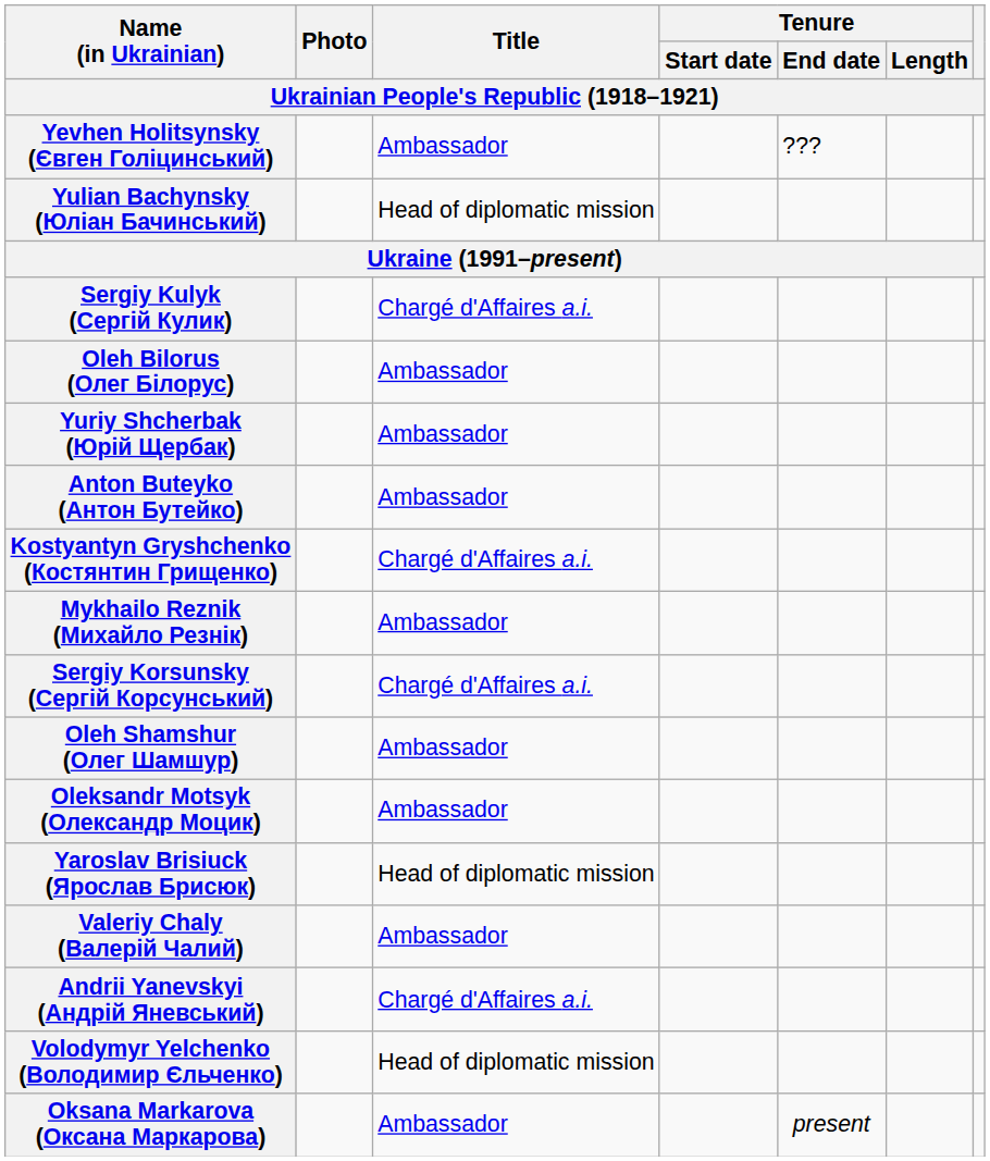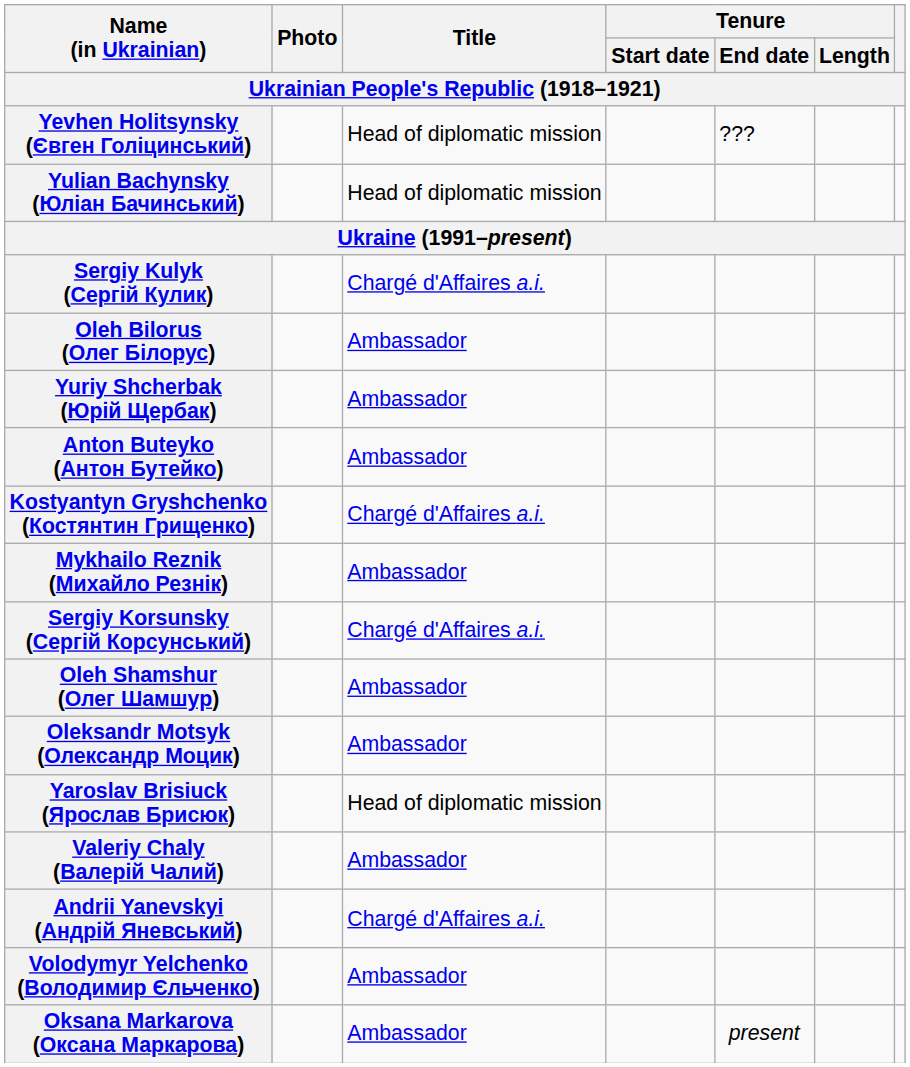 <table class="wikitable sortable" id="Table of ambassadors" caption="Tabulated list of the heads of the diplomatic mission of Ukraine and its historical predecessors to the United States">
 <tr>
 <th scope="col" rowspan=2>Name<br>(in <a href='#'>Ukrainian</a>)</th>
 <th scope="col" class="unsortable" rowspan=2>Photo</th>
 <th scope="col" rowspan=2>Title</th>
 <th scope="colgroup" colspan=3>Tenure</th>
 <th scope="col" class="unsortable" rowspan=2></th>
 </tr>
 <tr>
 <th scope="col">Start date</th>
 <th scope="col">End date</th>
 <th scope="col">Length</th>
 </tr>
 <tr>
 <th scope="row" colspan=8 class="sorttop" align="center"> <a href='#'>Ukrainian People's Republic</a> (1918–1921)</th>
 </tr>
 <tr>
 <th scope="row" data-sort-value="Holitsynsky, Yevhen" align="left"><a href='#'>Yevhen Holitsynsky</a><br>(<a href='#'>Євген Голіцинський</a>)</th>
 <td align=center></td>
-<td align=left><a href='#'>Ambassador</a></td>
+<td align=left>Head of diplomatic mission</td>
 <td align=left><br></td>
 <td align=left>???</td>
 <td></td>
 <td align=center></td>
 </tr>
 <tr>
 <th scope="row" data-sort-value="Bachynsky, Yulian" align="left"><a href='#'>Yulian Bachynsky</a><br>(<a href='#'>Юліан Бачинський</a>)</th>
 <td align=center></td>
 <td align=left>Head of diplomatic mission</td>
 <td align=left><br></td>
 <td align=left><br></td>
 <td></td>
 <td align=center></td>
 </tr>
 <tr>
 <th scope="row" colspan=8 class="sorttop" align="center"> <a href='#'>Ukraine</a> (1991–<em>present</em>)</th>
 </tr>
 <tr>
 <th scope="row" data-sort-value="Kulyk, Sergiy" align="left"><a href='#'>Sergiy Kulyk</a><br>(<a href='#'>Сергій Кулик</a>)</th>
 <td align=center></td>
 <td align=left><a href='#'>Chargé d'Affaires <em>a.i.</em></a></td>
 <td align=left></td>
 <td align=left></td>
 <td></td>
 <td align=center></td>
 </tr>
 <tr>
 <th scope="row" data-sort-value="Bilorus, Oleh" align="left"><a href='#'>Oleh Bilorus</a><br>(<a href='#'>Олег Білорус</a>)</th>
 <td align=center></td>
 <td align=left><a href='#'>Ambassador</a></td>
 <td align=left></td>
 <td align=left></td>
 <td></td>
 <td align=center></td>
 </tr>
 <tr>
 <th scope="row" data-sort-value="Shcherbak, Yuriy" align="left"><a href='#'>Yuriy Shcherbak</a><br>(<a href='#'>Юрій Щербак</a>)</th>
 <td align=center></td>
 <td align=left><a href='#'>Ambassador</a></td>
 <td align=left></td>
 <td align=left></td>
 <td></td>
 <td align=center></td>
 </tr>
 <tr>
 <th scope="row" data-sort-value="Buteyko, Anton" align="left"><a href='#'>Anton Buteyko</a><br>(<a href='#'>Антон Бутейко</a>)</th>
 <td align=center></td>
 <td align=left><a href='#'>Ambassador</a></td>
 <td align=left></td>
 <td align=left></td>
 <td></td>
 <td align=center></td>
 </tr>
 <tr>
 <th scope="row" data-sort-value="Gryshchenko, Kostyantyn" align="left"><a href='#'>Kostyantyn Gryshchenko</a><br>(<a href='#'>Костянтин Грищенко</a>)</th>
 <td align=center></td>
 <td align=left><a href='#'>Chargé d'Affaires <em>a.i.</em></a></td>
 <td align=left></td>
 <td align=left></td>
 <td></td>
 <td align=center></td>
 </tr>
 <tr>
 <th scope="row" data-sort-value="Reznik, Mykhailo" align="left"><a href='#'>Mykhailo Reznik</a><br>(<a href='#'>Михайло Резнік</a>)</th>
 <td align=center></td>
 <td align=left><a href='#'>Ambassador</a></td>
 <td align=left></td>
 <td align=left></td>
 <td></td>
 <td align=center></td>
 </tr>
 <tr>
 <th scope="row" data-sort-value="Korsunsky, Sergiy" align="left"><a href='#'>Sergiy Korsunsky</a><br>(<a href='#'>Сергій Корсунський</a>)</th>
 <td align=center></td>
 <td align=left><a href='#'>Chargé d'Affaires <em>a.i.</em></a></td>
 <td align=left></td>
 <td align=left></td>
 <td></td>
 <td align=center></td>
 </tr>
 <tr>
 <th scope="row" data-sort-value="Shamshur, Oleh" align="left"><a href='#'>Oleh Shamshur</a><br>(<a href='#'>Олег Шамшур</a>)</th>
 <td align=center></td>
 <td align=left><a href='#'>Ambassador</a></td>
 <td align=left></td>
 <td align=left></td>
 <td></td>
 <td align=center></td>
 </tr>
 <tr>
 <th scope="row" data-sort-value="Motsyk, Oleksandr" align="left"><a href='#'>Oleksandr Motsyk</a><br>(<a href='#'>Олександр Моцик</a>)</th>
 <td align=center></td>
 <td align=left><a href='#'>Ambassador</a></td>
 <td align=left></td>
 <td align=left></td>
 <td></td>
 <td align=center></td>
 </tr>
 <tr>
 <th scope="row" data-sort-value="Brisiuck, Yaroslav" align="left"><a href='#'>Yaroslav Brisiuck</a><br>(<a href='#'>Ярослав Брисюк</a>)</th>
 <td align=center></td>
 <td align=left>Head of diplomatic mission</td>
 <td align=left></td>
 <td align=left></td>
 <td></td>
 <td align=center></td>
 </tr>
 <tr>
 <th scope="row" data-sort-value="Chaly, Valeriy" align="left"><a href='#'>Valeriy Chaly</a><br>(<a href='#'>Валерій Чалий</a>)</th>
 <td align=center></td>
 <td align=left><a href='#'>Ambassador</a></td>
 <td align=left></td>
 <td align=left></td>
 <td></td>
 <td align=center></td>
 </tr>
 <tr>
 <th scope="row" data-sort-value="Yanevskyi, Andrii" align="left"><a href='#'>Andrii Yanevskyi</a><br>(<a href='#'>Андрій Яневський</a>)</th>
 <td align=center></td>
 <td align=left><a href='#'>Chargé d'Affaires <em>a.i.</em></a></td>
 <td align=left></td>
 <td align=left></td>
 <td></td>
 <td align=center></td>
 </tr>
 <tr>
 <th scope="row" data-sort-value="Yelchenko, Volodymyr" align="left"><a href='#'>Volodymyr Yelchenko</a><br>(<a href='#'>Володимир Єльченко</a>)</th>
 <td align=center></td>
-<td align=left>Head of diplomatic mission</td>
+<td align=left><a href='#'>Ambassador</a></td>
 <td align=left></td>
 <td align=left></td>
 <td></td>
 <td align=center></td>
 </tr>
 <tr>
 <th scope="row" data-sort-value="Markarova, Oksana" align="left"><a href='#'>Oksana Markarova</a><br>(<a href='#'>Оксана Маркарова</a>)</th>
 <td align=center></td>
 <td align=left><a href='#'>Ambassador</a></td>
 <td align=left></td>
 <td align=center><em>present</em></td>
 <td></td>
 <td align=center></td>
 </tr>
 </table>
